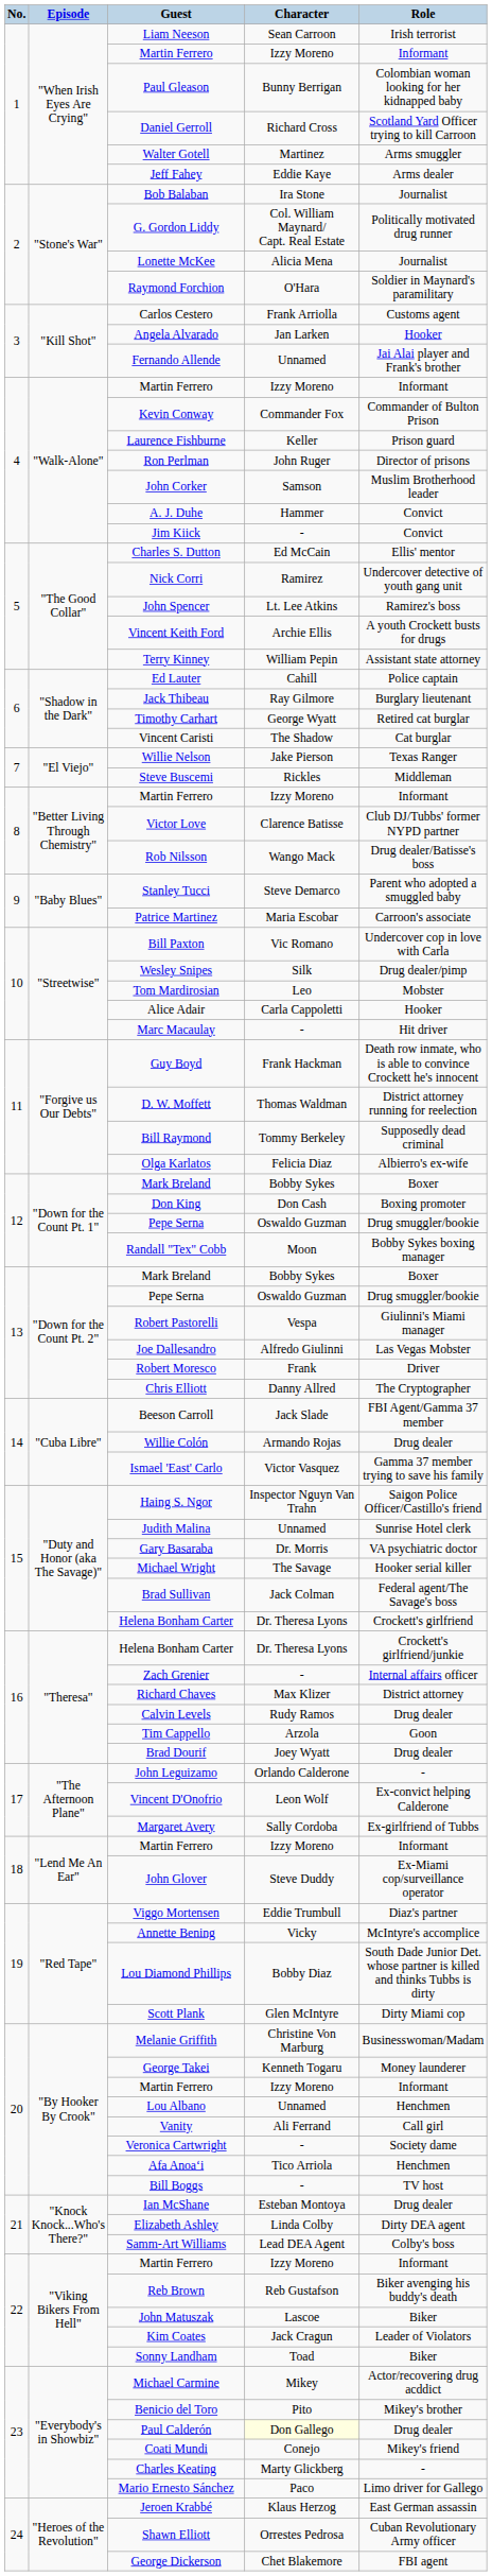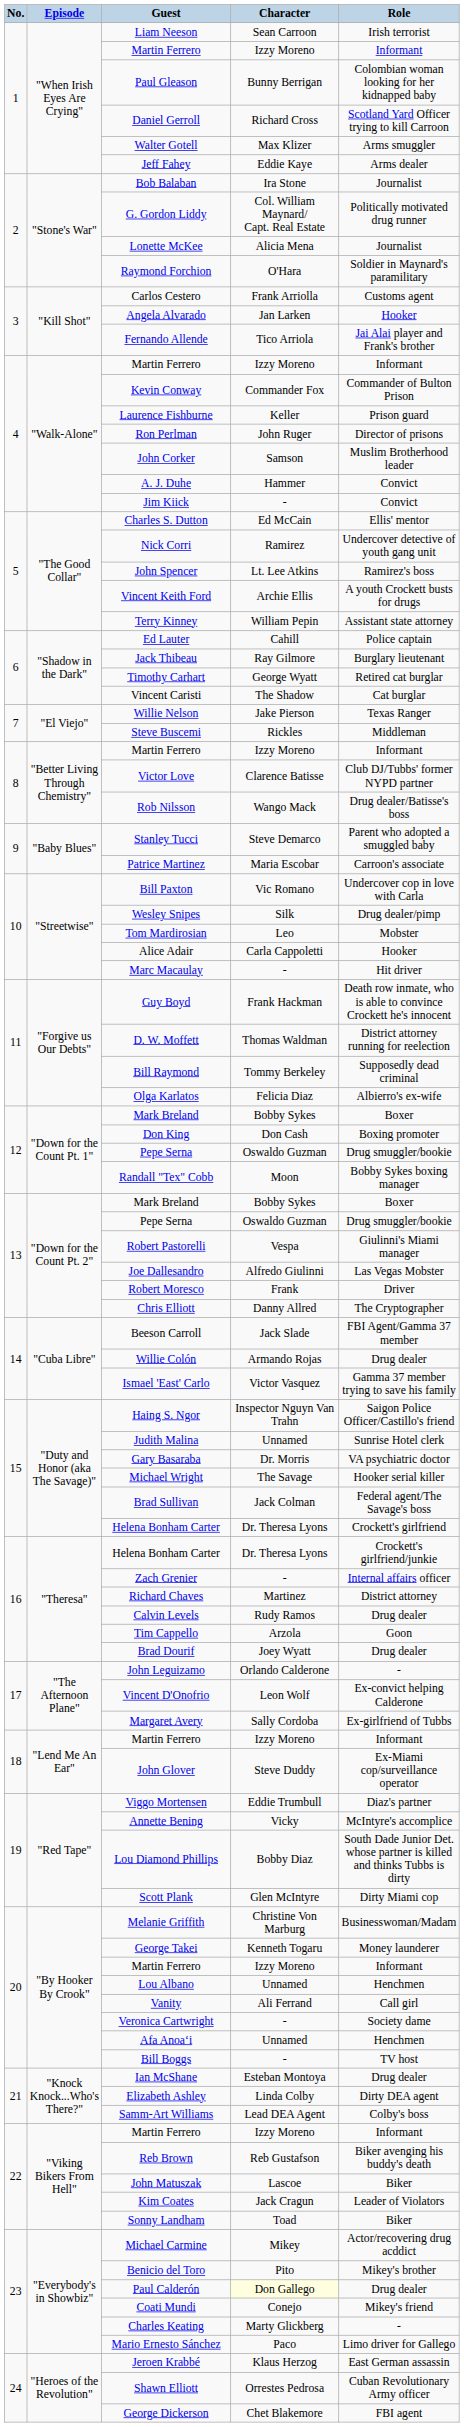 <table class="wikitable collapsible"  style="text-align:center; width:100%;">
 <tr>
 <th scope="col"  style="text-align:center; width:5%; background:#BCD4E6;">No.</th>
 <th scope="col"  style="text-align:center; width:15%; background:#BCD4E6;"><a href='#'>Episode</a></th>
 <th scope="col"  style="text-align:center; width:30%; background:#BCD4E6;">Guest</th>
 <th scope="col"  style="text-align:center; width:25%; background:#BCD4E6;">Character</th>
 <th scope="col"  style="text-align:center; width:25%; background:#BCD4E6;">Role</th>
 </tr>
 <tr>
 <td rowspan="6">1</td>
 <td rowspan="6">"When Irish Eyes Are Crying"</td>
 <td><a href='#'>Liam Neeson</a></td>
 <td>Sean Carroon</td>
 <td>Irish terrorist</td>
 </tr>
 <tr>
 <td><a href='#'>Martin Ferrero</a></td>
 <td>Izzy Moreno</td>
 <td><a href='#'>Informant</a></td>
 </tr>
 <tr>
 <td><a href='#'>Paul Gleason</a></td>
 <td>Bunny Berrigan</td>
 <td>Colombian woman looking for her kidnapped baby</td>
 </tr>
 <tr>
 <td><a href='#'>Daniel Gerroll</a></td>
 <td>Richard Cross</td>
 <td><a href='#'>Scotland Yard</a> Officer trying to kill Carroon</td>
 </tr>
 <tr>
 <td><a href='#'>Walter Gotell</a></td>
-<td>Martinez</td>
+<td>Max Klizer</td>
 <td>Arms smuggler</td>
 </tr>
 <tr>
 <td><a href='#'>Jeff Fahey</a></td>
 <td>Eddie Kaye</td>
 <td>Arms dealer</td>
 </tr>
 <tr>
 <td rowspan="4">2</td>
 <td rowspan="4">"Stone's War"</td>
 <td><a href='#'>Bob Balaban</a></td>
 <td>Ira Stone</td>
 <td>Journalist</td>
 </tr>
 <tr>
 <td><a href='#'>G. Gordon Liddy</a></td>
 <td>Col. William Maynard/<br>Capt. Real Estate</td>
 <td>Politically motivated drug runner</td>
 </tr>
 <tr>
 <td><a href='#'>Lonette McKee</a></td>
 <td>Alicia Mena</td>
 <td>Journalist</td>
 </tr>
 <tr>
 <td><a href='#'>Raymond Forchion</a></td>
 <td>O'Hara</td>
 <td>Soldier in Maynard's paramilitary</td>
 </tr>
 <tr>
 <td rowspan="3">3</td>
 <td rowspan="3">"Kill Shot"</td>
 <td>Carlos Cestero</td>
 <td>Frank Arriolla</td>
 <td>Customs agent</td>
 </tr>
 <tr>
 <td><a href='#'>Angela Alvarado</a></td>
 <td>Jan Larken</td>
 <td><a href='#'>Hooker</a></td>
 </tr>
 <tr>
 <td><a href='#'>Fernando Allende</a></td>
-<td>Unnamed</td>
+<td>Tico Arriola</td>
 <td><a href='#'>Jai Alai</a> player and Frank's brother</td>
 </tr>
 <tr>
 <td rowspan="7">4</td>
 <td rowspan="7">"Walk-Alone"</td>
 <td>Martin Ferrero</td>
 <td>Izzy Moreno</td>
 <td>Informant</td>
 </tr>
 <tr>
 <td><a href='#'>Kevin Conway</a></td>
 <td>Commander Fox</td>
 <td>Commander of Bulton Prison</td>
 </tr>
 <tr>
 <td><a href='#'>Laurence Fishburne</a></td>
 <td>Keller</td>
 <td>Prison guard</td>
 </tr>
 <tr>
 <td><a href='#'>Ron Perlman</a></td>
 <td>John Ruger</td>
 <td>Director of prisons</td>
 </tr>
 <tr>
 <td><a href='#'>John Corker</a></td>
 <td>Samson</td>
 <td>Muslim Brotherhood leader</td>
 </tr>
 <tr>
 <td><a href='#'>A. J. Duhe</a></td>
 <td>Hammer</td>
 <td>Convict</td>
 </tr>
 <tr>
 <td><a href='#'>Jim Kiick</a></td>
 <td>-</td>
 <td>Convict</td>
 </tr>
 <tr>
 <td rowspan="5">5</td>
 <td rowspan="5">"The Good Collar"</td>
 <td><a href='#'>Charles S. Dutton</a></td>
 <td>Ed McCain</td>
 <td>Ellis' mentor</td>
 </tr>
 <tr>
 <td><a href='#'>Nick Corri</a></td>
 <td>Ramirez</td>
 <td>Undercover detective of youth gang unit</td>
 </tr>
 <tr>
 <td><a href='#'>John Spencer</a></td>
 <td>Lt. Lee Atkins</td>
 <td>Ramirez's boss</td>
 </tr>
 <tr>
 <td><a href='#'>Vincent Keith Ford</a></td>
 <td>Archie Ellis</td>
 <td>A youth Crockett busts for drugs</td>
 </tr>
 <tr>
 <td><a href='#'>Terry Kinney</a></td>
 <td>William Pepin</td>
 <td>Assistant state attorney</td>
 </tr>
 <tr>
 <td rowspan="4">6</td>
 <td rowspan="4">"Shadow in the Dark"</td>
 <td><a href='#'>Ed Lauter</a></td>
 <td>Cahill</td>
 <td>Police captain</td>
 </tr>
 <tr>
 <td><a href='#'>Jack Thibeau</a></td>
 <td>Ray Gilmore</td>
 <td>Burglary lieutenant</td>
 </tr>
 <tr>
 <td><a href='#'>Timothy Carhart</a></td>
 <td>George Wyatt</td>
 <td>Retired cat burglar</td>
 </tr>
 <tr>
 <td>Vincent Caristi</td>
 <td>The Shadow</td>
 <td>Cat burglar</td>
 </tr>
 <tr>
 <td rowspan="2">7</td>
 <td rowspan="2">"El Viejo"</td>
 <td><a href='#'>Willie Nelson</a></td>
 <td>Jake Pierson</td>
 <td>Texas Ranger</td>
 </tr>
 <tr>
 <td><a href='#'>Steve Buscemi</a></td>
 <td>Rickles</td>
 <td>Middleman</td>
 </tr>
 <tr>
 <td rowspan="3">8</td>
 <td rowspan="3">"Better Living Through Chemistry"</td>
 <td>Martin Ferrero</td>
 <td>Izzy Moreno</td>
 <td>Informant</td>
 </tr>
 <tr>
 <td><a href='#'>Victor Love</a></td>
 <td>Clarence Batisse</td>
 <td>Club DJ/Tubbs' former NYPD partner</td>
 </tr>
 <tr>
 <td><a href='#'>Rob Nilsson</a></td>
 <td>Wango Mack</td>
 <td>Drug dealer/Batisse's boss</td>
 </tr>
 <tr>
 <td rowspan="2">9</td>
 <td rowspan="2">"Baby Blues"</td>
 <td><a href='#'>Stanley Tucci</a></td>
 <td>Steve Demarco</td>
 <td>Parent who adopted a smuggled baby</td>
 </tr>
 <tr>
 <td><a href='#'>Patrice Martinez</a></td>
 <td>Maria Escobar</td>
 <td>Carroon's associate</td>
 </tr>
 <tr>
 <td rowspan="5">10</td>
 <td rowspan="5">"Streetwise"</td>
 <td><a href='#'>Bill Paxton</a></td>
 <td>Vic Romano</td>
 <td>Undercover cop in love with Carla</td>
 </tr>
 <tr>
 <td><a href='#'>Wesley Snipes</a></td>
 <td>Silk</td>
 <td>Drug dealer/pimp</td>
 </tr>
 <tr>
 <td><a href='#'>Tom Mardirosian</a></td>
 <td>Leo</td>
 <td>Mobster</td>
 </tr>
 <tr>
 <td>Alice Adair</td>
 <td>Carla Cappoletti</td>
 <td>Hooker</td>
 </tr>
 <tr>
 <td><a href='#'>Marc Macaulay</a></td>
 <td>-</td>
 <td>Hit driver</td>
 </tr>
 <tr>
 <td rowspan="4">11</td>
 <td rowspan="4">"Forgive us Our Debts"</td>
 <td><a href='#'>Guy Boyd</a></td>
 <td>Frank Hackman</td>
 <td>Death row inmate, who is able to convince Crockett he's innocent</td>
 </tr>
 <tr>
 <td><a href='#'>D. W. Moffett</a></td>
 <td>Thomas Waldman</td>
 <td>District attorney running for reelection</td>
 </tr>
 <tr>
 <td><a href='#'>Bill Raymond</a></td>
 <td>Tommy Berkeley</td>
 <td>Supposedly dead criminal</td>
 </tr>
 <tr>
 <td><a href='#'>Olga Karlatos</a></td>
 <td>Felicia Diaz</td>
 <td>Albierro's ex-wife</td>
 </tr>
 <tr>
 <td rowspan="4">12</td>
 <td rowspan="4">"Down for the Count Pt. 1"</td>
 <td><a href='#'>Mark Breland</a></td>
 <td>Bobby Sykes</td>
 <td>Boxer</td>
 </tr>
 <tr>
 <td><a href='#'>Don King</a></td>
 <td>Don Cash</td>
 <td>Boxing promoter</td>
 </tr>
 <tr>
 <td><a href='#'>Pepe Serna</a></td>
 <td>Oswaldo Guzman</td>
 <td>Drug smuggler/bookie</td>
 </tr>
 <tr>
 <td><a href='#'>Randall "Tex" Cobb</a></td>
 <td>Moon</td>
 <td>Bobby Sykes boxing manager</td>
 </tr>
 <tr>
 <td rowspan="6">13</td>
 <td rowspan="6">"Down for the Count Pt. 2"</td>
 <td>Mark Breland</td>
 <td>Bobby Sykes</td>
 <td>Boxer</td>
 </tr>
 <tr>
 <td>Pepe Serna</td>
 <td>Oswaldo Guzman</td>
 <td>Drug smuggler/bookie</td>
 </tr>
 <tr>
 <td><a href='#'>Robert Pastorelli</a></td>
 <td>Vespa</td>
 <td>Giulinni's Miami manager</td>
 </tr>
 <tr>
 <td><a href='#'>Joe Dallesandro</a></td>
 <td>Alfredo Giulinni</td>
 <td>Las Vegas Mobster</td>
 </tr>
 <tr>
 <td><a href='#'>Robert Moresco</a></td>
 <td>Frank</td>
 <td>Driver</td>
 </tr>
 <tr>
 <td><a href='#'>Chris Elliott</a></td>
 <td>Danny Allred</td>
 <td>The Cryptographer</td>
 </tr>
 <tr>
 <td rowspan="3">14</td>
 <td rowspan="3">"Cuba Libre"</td>
 <td>Beeson Carroll</td>
 <td>Jack Slade</td>
 <td>FBI Agent/Gamma 37 member</td>
 </tr>
 <tr>
 <td><a href='#'>Willie Colón</a></td>
 <td>Armando Rojas</td>
 <td>Drug dealer</td>
 </tr>
 <tr>
 <td><a href='#'>Ismael 'East' Carlo</a></td>
 <td>Victor Vasquez</td>
 <td>Gamma 37 member trying to save his family</td>
 </tr>
 <tr>
 <td rowspan="6">15</td>
 <td rowspan="6">"Duty and Honor (aka The Savage)"</td>
 <td><a href='#'>Haing S. Ngor</a></td>
 <td>Inspector Nguyn Van Trahn</td>
 <td>Saigon Police Officer/Castillo's friend</td>
 </tr>
 <tr>
 <td><a href='#'>Judith Malina</a></td>
 <td>Unnamed</td>
 <td>Sunrise Hotel clerk</td>
 </tr>
 <tr>
 <td><a href='#'>Gary Basaraba</a></td>
 <td>Dr. Morris</td>
 <td>VA psychiatric doctor</td>
 </tr>
 <tr>
 <td><a href='#'>Michael Wright</a></td>
 <td>The Savage</td>
 <td>Hooker serial killer</td>
 </tr>
 <tr>
 <td><a href='#'>Brad Sullivan</a></td>
 <td>Jack Colman</td>
 <td>Federal agent/The Savage's boss</td>
 </tr>
 <tr>
 <td><a href='#'>Helena Bonham Carter</a></td>
 <td>Dr. Theresa Lyons</td>
 <td>Crockett's girlfriend</td>
 </tr>
 <tr>
 <td rowspan="6">16</td>
 <td rowspan="6">"Theresa"</td>
 <td>Helena Bonham Carter</td>
 <td>Dr. Theresa Lyons</td>
 <td>Crockett's girlfriend/junkie</td>
 </tr>
 <tr>
 <td><a href='#'>Zach Grenier</a></td>
 <td>-</td>
 <td><a href='#'>Internal affairs</a> officer</td>
 </tr>
 <tr>
 <td><a href='#'>Richard Chaves</a></td>
-<td>Max Klizer</td>
+<td>Martinez</td>
 <td>District attorney</td>
 </tr>
 <tr>
 <td><a href='#'>Calvin Levels</a></td>
 <td>Rudy Ramos</td>
 <td>Drug dealer</td>
 </tr>
 <tr>
 <td><a href='#'>Tim Cappello</a></td>
 <td>Arzola</td>
 <td>Goon</td>
 </tr>
 <tr>
 <td><a href='#'>Brad Dourif</a></td>
 <td>Joey Wyatt</td>
 <td>Drug dealer</td>
 </tr>
 <tr>
 <td rowspan="3">17</td>
 <td rowspan="3">"The Afternoon Plane"</td>
 <td><a href='#'>John Leguizamo</a></td>
 <td>Orlando Calderone</td>
 <td>-</td>
 </tr>
 <tr>
 <td><a href='#'>Vincent D'Onofrio</a></td>
 <td>Leon Wolf</td>
 <td>Ex-convict helping Calderone</td>
 </tr>
 <tr>
 <td><a href='#'>Margaret Avery</a></td>
 <td>Sally Cordoba</td>
 <td>Ex-girlfriend of Tubbs</td>
 </tr>
 <tr>
 <td rowspan="2">18</td>
 <td rowspan="2">"Lend Me An Ear"</td>
 <td>Martin Ferrero</td>
 <td>Izzy Moreno</td>
 <td>Informant</td>
 </tr>
 <tr>
 <td><a href='#'>John Glover</a></td>
 <td>Steve Duddy</td>
 <td>Ex-Miami cop/surveillance operator</td>
 </tr>
 <tr>
 <td rowspan="4">19</td>
 <td rowspan="4">"Red Tape"</td>
 <td><a href='#'>Viggo Mortensen</a></td>
 <td>Eddie Trumbull</td>
 <td>Diaz's partner</td>
 </tr>
 <tr>
 <td><a href='#'>Annette Bening</a></td>
 <td>Vicky</td>
 <td>McIntyre's accomplice</td>
 </tr>
 <tr>
 <td><a href='#'>Lou Diamond Phillips</a></td>
 <td>Bobby Diaz</td>
 <td>South Dade Junior Det. whose partner is killed and thinks Tubbs is dirty</td>
 </tr>
 <tr>
 <td><a href='#'>Scott Plank</a></td>
 <td>Glen McIntyre</td>
 <td>Dirty Miami cop</td>
 </tr>
 <tr>
 <td rowspan="8">20</td>
 <td rowspan="8">"By Hooker By Crook"</td>
 <td><a href='#'>Melanie Griffith</a></td>
 <td>Christine Von Marburg</td>
 <td>Businesswoman/Madam</td>
 </tr>
 <tr>
 <td><a href='#'>George Takei</a></td>
 <td>Kenneth Togaru</td>
 <td>Money launderer</td>
 </tr>
 <tr>
 <td>Martin Ferrero</td>
 <td>Izzy Moreno</td>
 <td>Informant</td>
 </tr>
 <tr>
 <td><a href='#'>Lou Albano</a></td>
 <td>Unnamed</td>
 <td>Henchmen</td>
 </tr>
 <tr>
 <td><a href='#'>Vanity</a></td>
 <td>Ali Ferrand</td>
 <td>Call girl</td>
 </tr>
 <tr>
 <td><a href='#'>Veronica Cartwright</a></td>
 <td>-</td>
 <td>Society dame</td>
 </tr>
 <tr>
 <td><a href='#'>Afa Anoaʻi</a></td>
-<td>Tico Arriola</td>
+<td>Unnamed</td>
 <td>Henchmen</td>
 </tr>
 <tr>
 <td><a href='#'>Bill Boggs</a></td>
 <td>-</td>
 <td>TV host</td>
 </tr>
 <tr>
 <td rowspan="4">21</td>
 <td rowspan="4">"Knock Knock...Who's There?"</td>
 <td><a href='#'>Ian McShane</a></td>
 <td>Esteban Montoya</td>
 <td>Drug dealer</td>
 </tr>
 <tr>
 <td><a href='#'>Elizabeth Ashley</a></td>
 <td>Linda Colby</td>
 <td>Dirty DEA agent</td>
 </tr>
 <tr>
 <td><a href='#'>Samm-Art Williams</a></td>
 <td>Lead DEA Agent</td>
 <td>Colby's boss</td>
 </tr>
 <tr>
 <td rowspan="2">Martin Ferrero</td>
 <td rowspan="2">Izzy Moreno</td>
 <td rowspan="2">Informant</td>
 </tr>
 <tr>
 <td rowspan="5">22</td>
 <td rowspan="5">"Viking Bikers From Hell"</td>
 </tr>
 <tr>
 <td><a href='#'>Reb Brown</a></td>
 <td>Reb Gustafson</td>
 <td>Biker avenging his buddy's death</td>
 </tr>
 <tr>
 <td><a href='#'>John Matuszak</a></td>
 <td>Lascoe</td>
 <td>Biker</td>
 </tr>
 <tr>
 <td><a href='#'>Kim Coates</a></td>
 <td>Jack Cragun</td>
 <td>Leader of Violators</td>
 </tr>
 <tr>
 <td><a href='#'>Sonny Landham</a></td>
 <td>Toad</td>
 <td>Biker</td>
 </tr>
 <tr>
 <td rowspan="6">23</td>
 <td rowspan="6">"Everybody's in Showbiz"</td>
 <td><a href='#'>Michael Carmine</a></td>
 <td>Mikey</td>
 <td>Actor/recovering drug acddict</td>
 </tr>
 <tr>
 <td><a href='#'>Benicio del Toro</a></td>
 <td>Pito</td>
 <td>Mikey's brother</td>
 </tr>
 <tr>
 <td><a href='#'>Paul Calderón</a></td>
 <td style="background: lightyellow;">Don Gallego</td>
 <td>Drug dealer</td>
 </tr>
 <tr>
 <td><a href='#'>Coati Mundi</a></td>
 <td>Conejo</td>
 <td>Mikey's friend</td>
 </tr>
 <tr>
 <td><a href='#'>Charles Keating</a></td>
 <td>Marty Glickberg</td>
 <td>-</td>
 </tr>
 <tr>
 <td><a href='#'>Mario Ernesto Sánchez</a></td>
 <td>Paco</td>
 <td>Limo driver for Gallego</td>
 </tr>
 <tr>
 <td rowspan="3">24</td>
 <td rowspan="3">"Heroes of the Revolution"</td>
 <td><a href='#'>Jeroen Krabbé</a></td>
 <td>Klaus Herzog</td>
 <td>East German assassin</td>
 </tr>
 <tr>
 <td><a href='#'>Shawn Elliott</a></td>
 <td>Orrestes Pedrosa</td>
 <td>Cuban Revolutionary Army officer</td>
 </tr>
 <tr>
 <td><a href='#'>George Dickerson</a></td>
 <td>Chet Blakemore</td>
 <td>FBI agent</td>
 </tr>
 </table>
